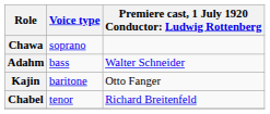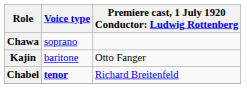 <table class="wikitable plainrowheaders">
 <tr>
 <th scope="col">Role</th>
 <th scope="col"><a href='#'>Voice type</a></th>
 <th scope="col">Premiere cast, 1 July 1920<br>Conductor: <a href='#'>Ludwig Rottenberg</a></th>
 </tr>
 <tr>
 <th scope="row">Chawa</th>
 <td><a href='#'>soprano</a></td>
 <td></td>
 </tr>
 <tr>
-<th scope="row">Adahm</th>
-<td><a href='#'>bass</a></td>
-<td><a href='#'>Walter Schneider</a></td>
-</tr>
-<tr>
 <th scope="row">Kajin</th>
 <td><a href='#'>baritone</a></td>
 <td>Otto Fanger</td>
 </tr>
 <tr>
 <th scope="row">Chabel</th>
-<td><a href='#'>tenor</a></td>
+<td><strong><a href='#'>tenor</a></strong></td>
 <td><a href='#'>Richard Breitenfeld</a></td>
 </tr>
 <tr>
 </tr>
 </table>
